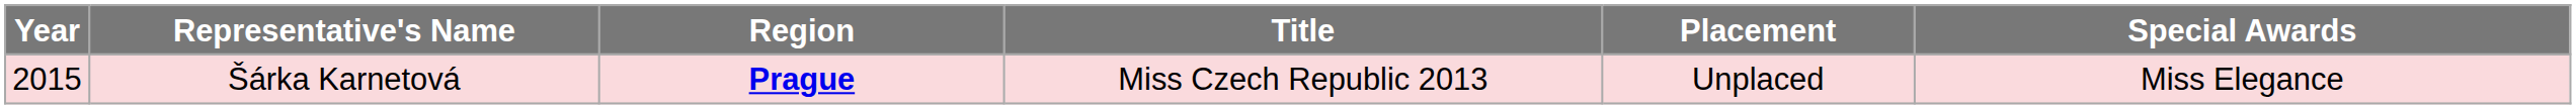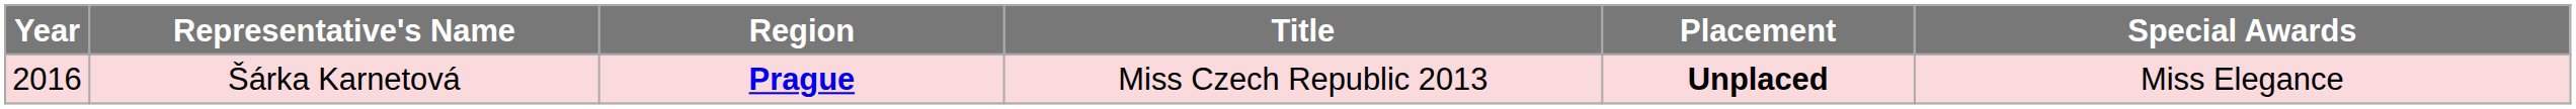 <table class="wikitable" style="font-size: 95%; text-align:center">
 <tr>
 <th style="background-color:#787878;color:#FFFFFF;">Year</th>
 <th width="250" style="background-color:#787878;color:#FFFFFF;">Representative's Name</th>
 <th width="200" style="background-color:#787878;color:#FFFFFF;">Region</th>
 <th width="300" style="background-color:#787878;color:#FFFFFF;">Title</th>
 <th width="150" style="background-color:#787878;color:#FFFFFF;">Placement</th>
 <th width="330" style="background-color:#787878;color:#FFFFFF;">Special Awards</th>
 </tr>
 <tr style="background-color:#FADADD;">
-<td>2015</td>
+<td>2016</td>
 <td>Šárka Karnetová</td>
 <td><strong><a href='#'>Prague</a></strong></td>
 <td>Miss Czech Republic 2013</td>
-<td>Unplaced</td>
+<td><strong>Unplaced</strong></td>
 <td>Miss Elegance</td>
 </tr>
 </table>
